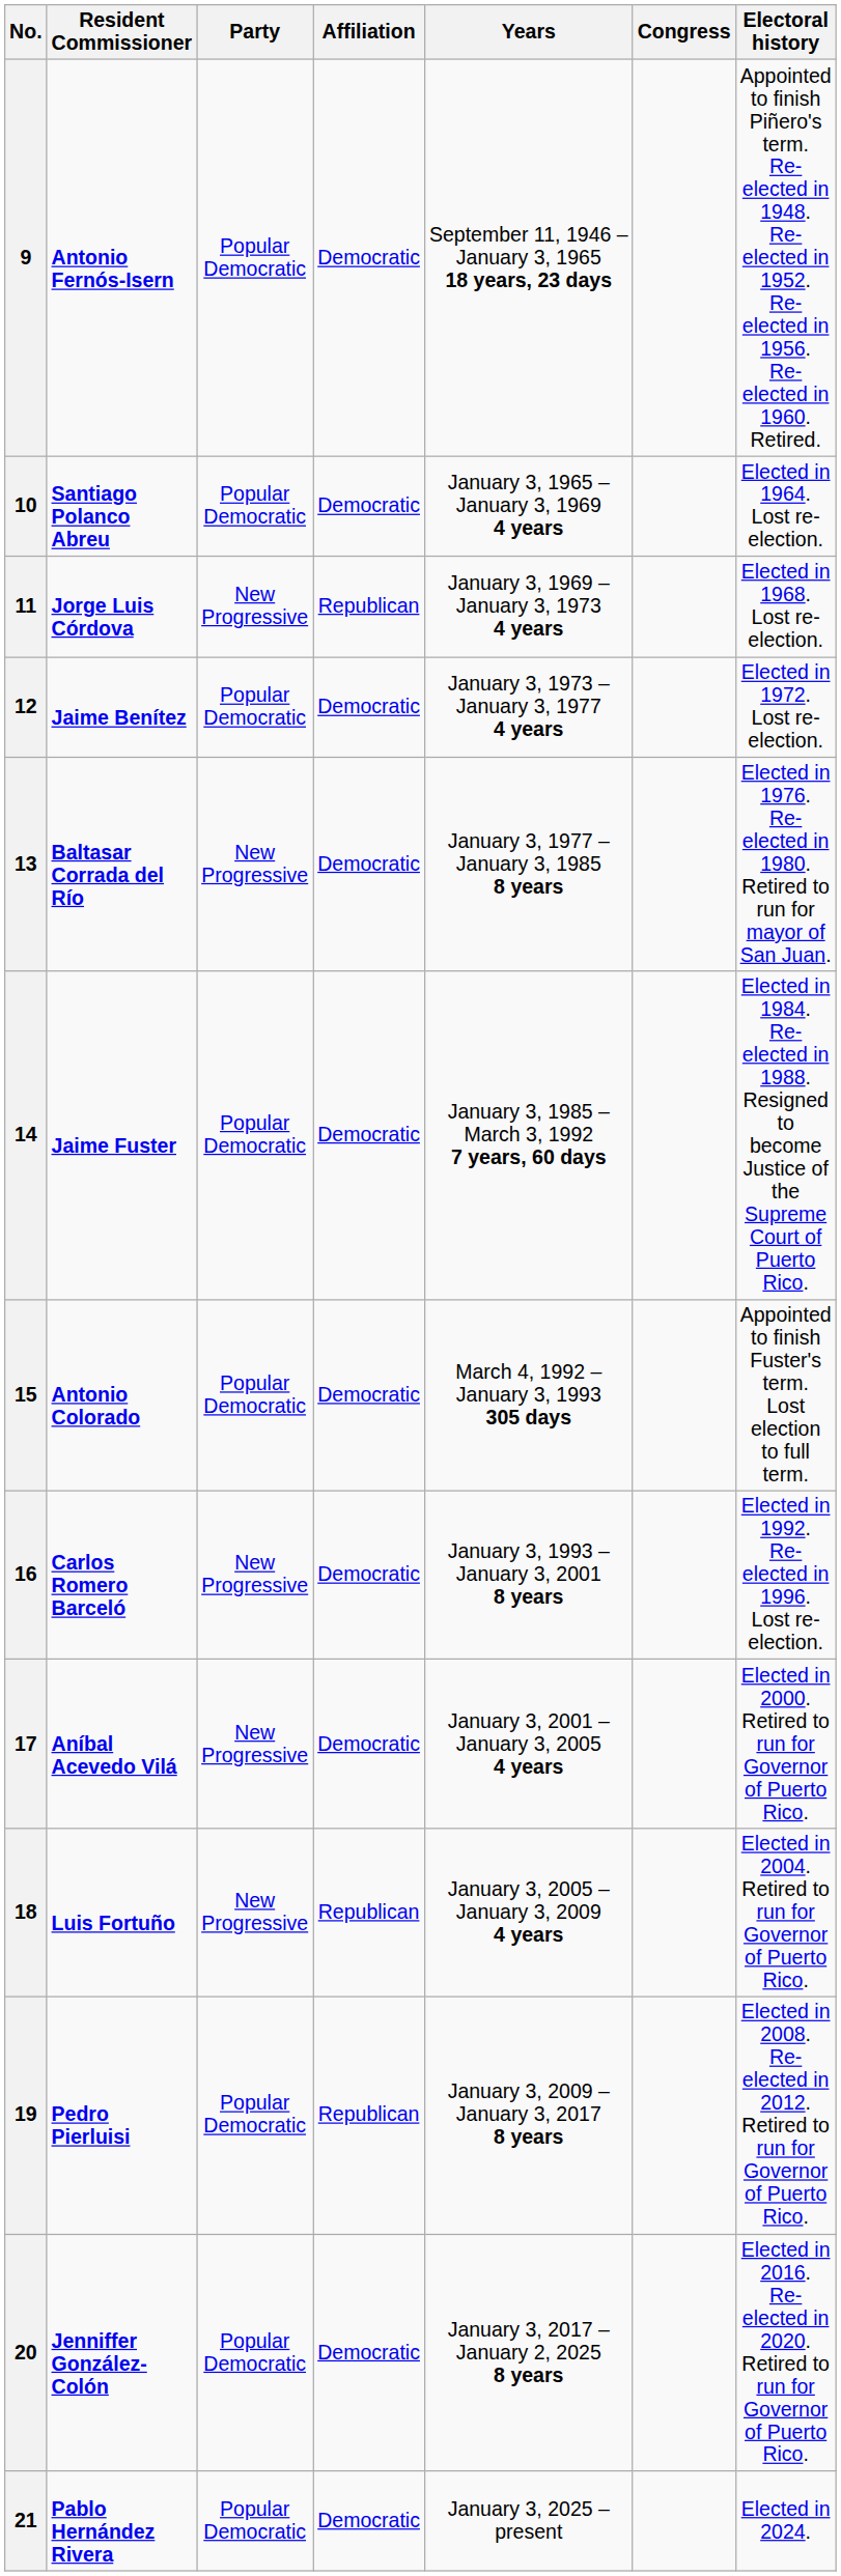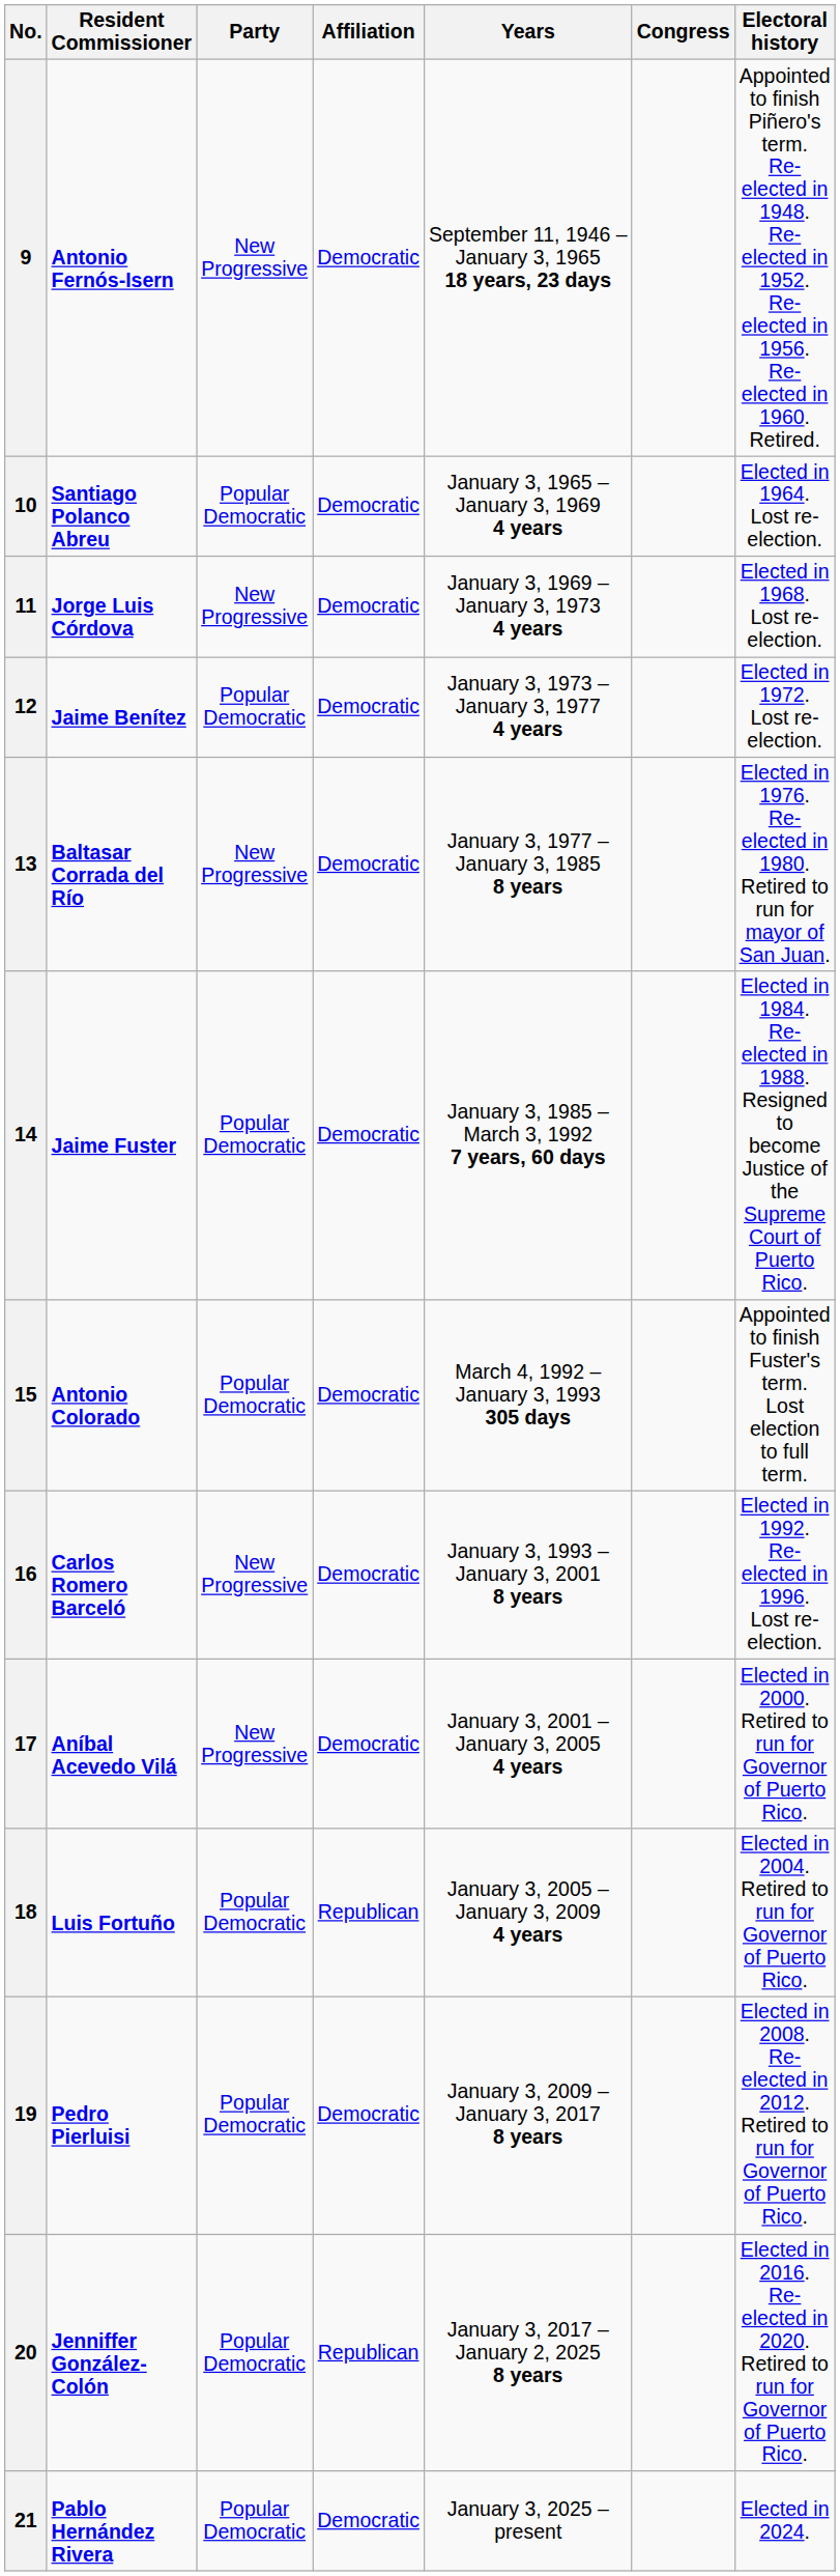 <table class="wikitable" style="text-align:center">
 <tr ->
 <th>No.</th>
 <th>Resident Commissioner</th>
 <th>Party</th>
 <th>Affiliation<br></th>
 <th>Years</th>
 <th>Congress</th>
 <th>Electoral history</th>
 </tr>
 <tr ->
 <th>9</th>
 <td align=left><br><strong><a href='#'>Antonio Fernós-Isern</a></strong><br></td>
-<td><a href='#'>Popular Democratic</a></td>
+<td><a href='#'>New Progressive</a></td>
 <td><a href='#'>Democratic</a></td>
 <td nowrap>September 11, 1946 –<br>January 3, 1965<br><strong>18 years, 23 days</strong></td>
 <td></td>
 <td>Appointed to finish Piñero's term.<br><a href='#'>Re-elected in 1948</a>.<br><a href='#'>Re-elected in 1952</a>.<br><a href='#'>Re-elected in 1956</a>.<br><a href='#'>Re-elected in 1960</a>.<br>Retired.</td>
 </tr>
 <tr ->
 <th>10</th>
 <td align=left><br><strong><a href='#'>Santiago Polanco Abreu</a></strong><br></td>
 <td><a href='#'>Popular Democratic</a></td>
 <td><a href='#'>Democratic</a></td>
 <td nowrap>January 3, 1965 –<br>January 3, 1969<br><strong>4 years</strong></td>
 <td></td>
 <td><a href='#'>Elected in 1964</a>.<br>Lost re-election.</td>
 </tr>
 <tr ->
 <th>11</th>
 <td align=left><br><strong><a href='#'>Jorge Luis Córdova</a></strong><br></td>
 <td><a href='#'>New Progressive</a></td>
-<td><a href='#'>Republican</a></td>
+<td><a href='#'>Democratic</a></td>
 <td nowrap>January 3, 1969 –<br>January 3, 1973<br><strong>4 years</strong></td>
 <td></td>
 <td><a href='#'>Elected in 1968</a>.<br>Lost re-election.</td>
 </tr>
 <tr ->
 <th>12</th>
 <td align=left><br><strong><a href='#'>Jaime Benítez</a></strong><br></td>
 <td><a href='#'>Popular Democratic</a></td>
 <td><a href='#'>Democratic</a></td>
 <td nowrap>January 3, 1973 –<br>January 3, 1977<br><strong>4 years</strong></td>
 <td></td>
 <td><a href='#'>Elected in 1972</a>.<br>Lost re-election.</td>
 </tr>
 <tr ->
 <th>13</th>
 <td align=left><br><strong><a href='#'>Baltasar Corrada del Río</a></strong><br></td>
 <td><a href='#'>New Progressive</a></td>
 <td><a href='#'>Democratic</a></td>
 <td nowrap>January 3, 1977 –<br>January 3, 1985<br><strong>8 years</strong></td>
 <td></td>
 <td><a href='#'>Elected in 1976</a>.<br><a href='#'>Re-elected in 1980</a>.<br>Retired to run for <a href='#'>mayor of San Juan</a>.</td>
 </tr>
 <tr ->
 <th>14</th>
 <td align=left><br><strong><a href='#'>Jaime Fuster</a></strong><br></td>
 <td><a href='#'>Popular Democratic</a></td>
 <td><a href='#'>Democratic</a></td>
 <td nowrap>January 3, 1985 –<br>March 3, 1992<br><strong>7 years, 60 days</strong></td>
 <td></td>
 <td><a href='#'>Elected in 1984</a>.<br><a href='#'>Re-elected in 1988</a>.<br>Resigned to become Justice of the <a href='#'>Supreme Court of Puerto Rico</a>.</td>
 </tr>
 <tr ->
 <th>15</th>
 <td align=left><br><strong><a href='#'>Antonio Colorado</a></strong><br></td>
 <td><a href='#'>Popular Democratic</a></td>
 <td><a href='#'>Democratic</a></td>
 <td nowrap>March 4, 1992 –<br>January 3, 1993<br><strong>305 days</strong></td>
 <td></td>
 <td>Appointed to finish Fuster's term.<br>Lost election to full term.</td>
 </tr>
 <tr ->
 <th>16</th>
 <td align=left><br><strong><a href='#'>Carlos Romero Barceló</a></strong><br></td>
 <td><a href='#'>New Progressive</a></td>
 <td><a href='#'>Democratic</a></td>
 <td nowrap>January 3, 1993 –<br>January 3, 2001<br><strong>8 years</strong></td>
 <td></td>
 <td><a href='#'>Elected in 1992</a>.<br><a href='#'>Re-elected in 1996</a>.<br>Lost re-election.</td>
 </tr>
 <tr ->
 <th>17</th>
 <td align=left><br><strong><a href='#'>Aníbal Acevedo Vilá</a></strong><br></td>
 <td><a href='#'>New Progressive</a></td>
 <td><a href='#'>Democratic</a></td>
 <td nowrap>January 3, 2001 –<br>January 3, 2005<br><strong>4 years</strong></td>
 <td></td>
 <td><a href='#'>Elected in 2000</a>.<br>Retired to <a href='#'>run for Governor of Puerto Rico</a>.</td>
 </tr>
 <tr ->
 <th>18</th>
 <td align=left><br><strong><a href='#'>Luis Fortuño</a></strong><br></td>
-<td><a href='#'>New Progressive</a></td>
+<td><a href='#'>Popular Democratic</a></td>
 <td><a href='#'>Republican</a></td>
 <td nowrap>January 3, 2005 –<br>January 3, 2009<br><strong>4 years</strong></td>
 <td></td>
 <td><a href='#'>Elected in 2004</a>.<br>Retired to <a href='#'>run for Governor of Puerto Rico</a>.</td>
 </tr>
 <tr ->
 <th>19</th>
 <td align=left><br><strong><a href='#'>Pedro Pierluisi</a></strong><br></td>
 <td><a href='#'>Popular Democratic</a></td>
-<td><a href='#'>Republican</a></td>
+<td><a href='#'>Democratic</a></td>
 <td nowrap>January 3, 2009 –<br>January 3, 2017<br><strong>8 years</strong></td>
 <td></td>
 <td><a href='#'>Elected in 2008</a>.<br><a href='#'>Re-elected in 2012</a>.<br>Retired to <a href='#'>run for Governor of Puerto Rico</a>.</td>
 </tr>
 <tr ->
 <th>20</th>
 <td align=left><br><strong><a href='#'>Jenniffer González-Colón</a></strong><br></td>
 <td><a href='#'>Popular Democratic</a></td>
-<td><a href='#'>Democratic</a></td>
+<td><a href='#'>Republican</a></td>
 <td nowrap>January 3, 2017 –<br>January 2, 2025<br><strong>8 years</strong></td>
 <td></td>
 <td><a href='#'>Elected in 2016</a>.<br><a href='#'>Re-elected in 2020</a>.<br>Retired to <a href='#'>run for Governor of Puerto Rico</a>.</td>
 </tr>
 <tr ->
 <th>21</th>
 <td align=left><br><strong><a href='#'>Pablo Hernández Rivera</a></strong> <br></td>
 <td><a href='#'>Popular Democratic</a></td>
 <td><a href='#'>Democratic</a></td>
 <td nowrap>January 3, 2025 –<br>present</td>
 <td></td>
 <td><a href='#'>Elected in 2024</a>.</td>
 </tr>
 </table>
